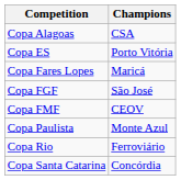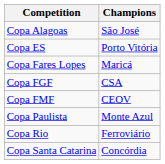 <table class="wikitable">
 <tr>
 <th>Competition</th>
 <th>Champions</th>
 </tr>
 <tr>
 <td><a href='#'>Copa Alagoas</a></td>
-<td><a href='#'>CSA</a></td>
+<td><a href='#'>São José</a></td>
 </tr>
 <tr>
 <td><a href='#'>Copa ES</a></td>
 <td><a href='#'>Porto Vitória</a></td>
 </tr>
 <tr>
 <td><a href='#'>Copa Fares Lopes</a></td>
 <td><a href='#'>Maricá</a></td>
 </tr>
 <tr>
 <td><a href='#'>Copa FGF</a></td>
-<td><a href='#'>São José</a></td>
+<td><a href='#'>CSA</a></td>
 </tr>
 <tr>
 <td><a href='#'>Copa FMF</a></td>
 <td><a href='#'>CEOV</a></td>
 </tr>
 <tr>
 <td><a href='#'>Copa Paulista</a></td>
 <td><a href='#'>Monte Azul</a></td>
 </tr>
 <tr>
 <td><a href='#'>Copa Rio</a></td>
 <td><a href='#'>Ferroviário</a></td>
 </tr>
 <tr>
 <td><a href='#'>Copa Santa Catarina</a></td>
 <td><a href='#'>Concórdia</a></td>
 </tr>
 </table>
